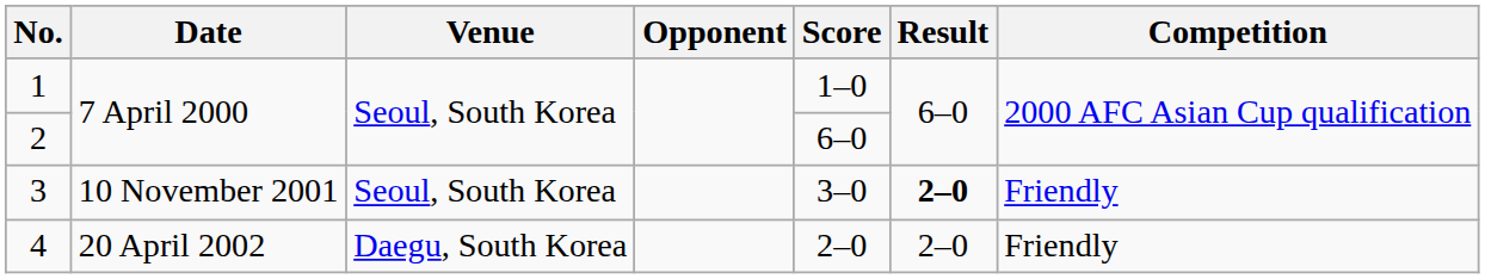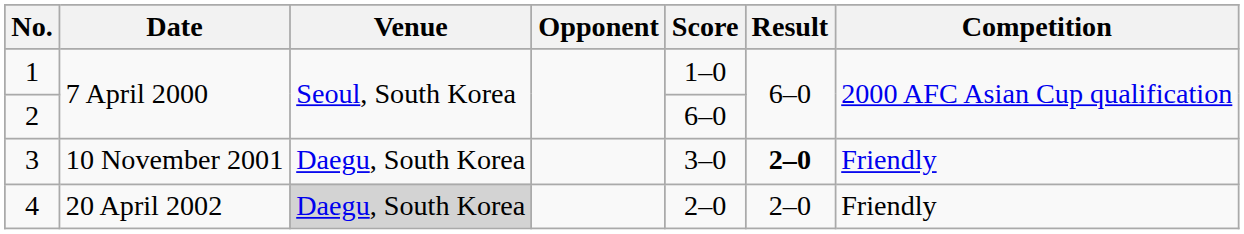 <table class="wikitable sortable">
 <tr>
 <th>No.</th>
 <th>Date</th>
 <th>Venue</th>
 <th>Opponent</th>
 <th>Score</th>
 <th>Result</th>
 <th>Competition</th>
 </tr>
 <tr>
 <td align="center">1</td>
 <td rowspan="2">7 April 2000</td>
 <td rowspan="2"><a href='#'>Seoul</a>, South Korea</td>
 <td rowspan="2"></td>
 <td align="center">1–0</td>
 <td align="center" rowspan="2">6–0</td>
 <td rowspan="2"><a href='#'>2000 AFC Asian Cup qualification</a></td>
 </tr>
 <tr>
 <td align="center">2</td>
 <td align="center">6–0</td>
 </tr>
 <tr>
 <td align="center">3</td>
 <td>10 November 2001</td>
-<td><a href='#'>Seoul</a>, South Korea</td>
+<td><a href='#'>Daegu</a>, South Korea</td>
 <td></td>
 <td align="center">3–0</td>
 <td align="center"><strong>2–0</strong></td>
 <td><a href='#'>Friendly</a></td>
 </tr>
 <tr>
 <td align="center">4</td>
 <td>20 April 2002</td>
-<td><a href='#'>Daegu</a>, South Korea</td>
+<td style="background: lightgrey;"><a href='#'>Daegu</a>, South Korea</td>
 <td></td>
 <td align="center">2–0</td>
 <td align="center">2–0</td>
 <td>Friendly</td>
 </tr>
 </table>
